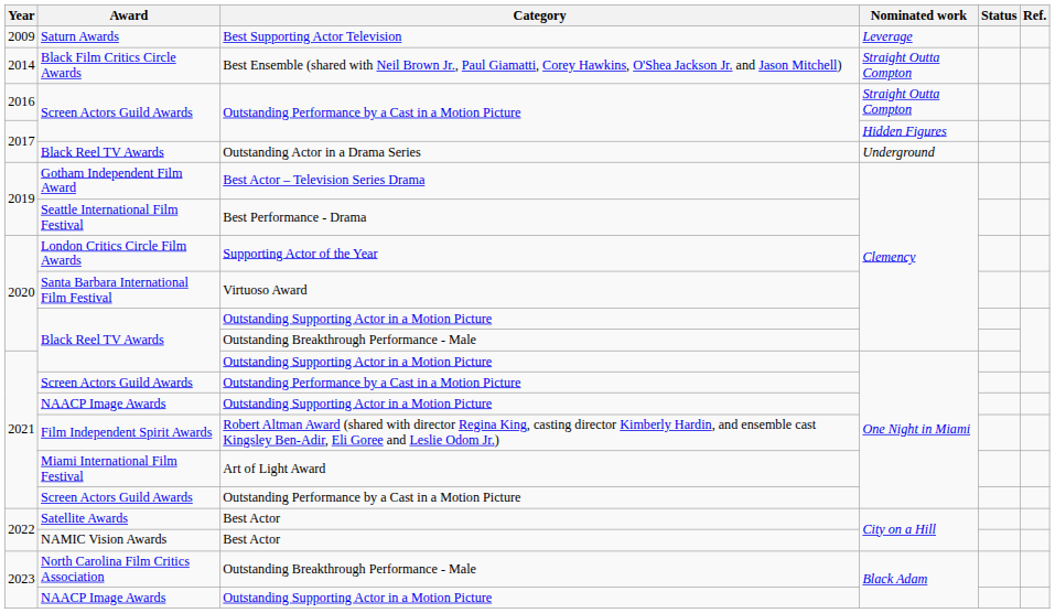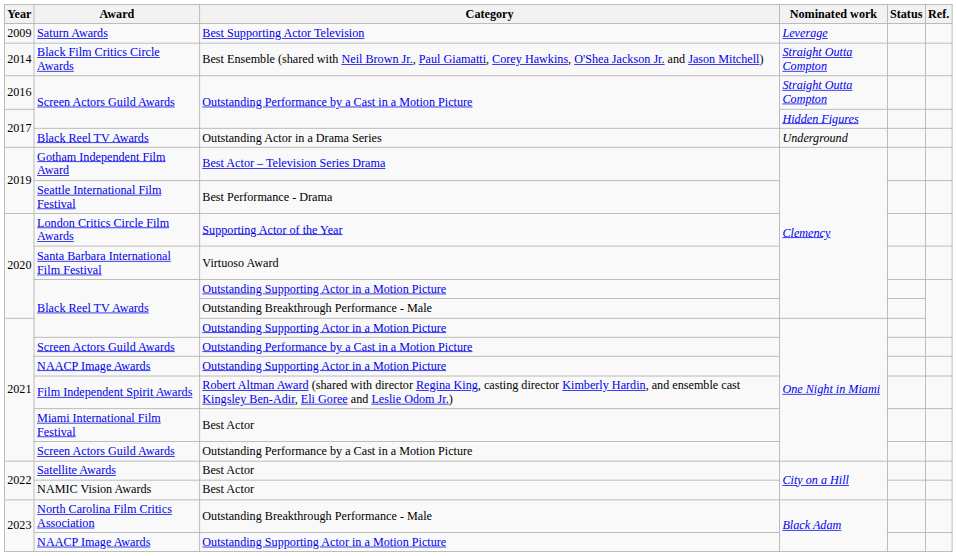 <table class="wikitable sortable">
 <tr>
 <th>Year</th>
 <th>Award</th>
 <th>Category</th>
 <th>Nominated work</th>
 <th>Status</th>
 <th>Ref.</th>
 </tr>
 <tr>
 <td>2009</td>
 <td><a href='#'>Saturn Awards</a></td>
 <td><a href='#'>Best Supporting Actor Television</a></td>
 <td><em><a href='#'>Leverage</a></em></td>
 <td></td>
 <td></td>
 </tr>
 <tr>
 <td>2014</td>
 <td><a href='#'>Black Film Critics Circle Awards</a></td>
 <td>Best Ensemble (shared with <a href='#'>Neil Brown Jr.</a>, <a href='#'>Paul Giamatti</a>, <a href='#'>Corey Hawkins</a>, <a href='#'>O'Shea Jackson Jr.</a> and <a href='#'>Jason Mitchell</a>)</td>
 <td><em><a href='#'>Straight Outta Compton</a></em></td>
 <td></td>
 <td></td>
 </tr>
 <tr>
 <td>2016</td>
 <td rowspan="2"><a href='#'>Screen Actors Guild Awards</a></td>
 <td rowspan="2"><a href='#'>Outstanding Performance by a Cast in a Motion Picture</a></td>
 <td><em><a href='#'>Straight Outta Compton</a></em></td>
 <td></td>
 <td></td>
 </tr>
 <tr>
 <td rowspan="2">2017</td>
 <td><em><a href='#'>Hidden Figures</a></em></td>
 <td></td>
 <td></td>
 </tr>
 <tr>
 <td><a href='#'>Black Reel TV Awards</a></td>
 <td>Outstanding Actor in a Drama Series</td>
 <td><em>Underground</em></td>
 <td></td>
 <td></td>
 </tr>
 <tr>
 <td rowspan="2">2019</td>
 <td><a href='#'>Gotham Independent Film Award</a></td>
 <td><a href='#'>Best Actor – Television Series Drama</a></td>
 <td rowspan="6"><em><a href='#'>Clemency</a></em></td>
 <td></td>
 <td></td>
 </tr>
 <tr>
 <td><a href='#'>Seattle International Film Festival</a></td>
 <td>Best Performance - Drama</td>
 <td></td>
 <td></td>
 </tr>
 <tr>
 <td rowspan="4">2020</td>
 <td><a href='#'>London Critics Circle Film Awards</a></td>
 <td><a href='#'>Supporting Actor of the Year</a></td>
 <td></td>
 <td></td>
 </tr>
 <tr>
 <td><a href='#'>Santa Barbara International Film Festival</a></td>
 <td>Virtuoso Award</td>
 <td></td>
 <td></td>
 </tr>
 <tr>
 <td rowspan="3"><a href='#'>Black Reel TV Awards</a></td>
 <td><a href='#'>Outstanding Supporting Actor in a Motion Picture</a></td>
 <td></td>
 <td rowspan="3"></td>
 </tr>
 <tr>
 <td>Outstanding Breakthrough Performance - Male</td>
 <td></td>
 </tr>
 <tr>
 <td rowspan="6">2021</td>
 <td><a href='#'>Outstanding Supporting Actor in a Motion Picture</a></td>
 <td rowspan="6"><em><a href='#'>One Night in Miami</a></em></td>
 <td></td>
 </tr>
 <tr>
 <td><a href='#'>Screen Actors Guild Awards</a></td>
 <td><a href='#'>Outstanding Performance by a Cast in a Motion Picture</a></td>
 <td></td>
 <td></td>
 </tr>
 <tr>
 <td><a href='#'>NAACP Image Awards</a></td>
 <td><a href='#'>Outstanding Supporting Actor in a Motion Picture</a></td>
 <td></td>
 <td></td>
 </tr>
 <tr>
 <td><a href='#'>Film Independent Spirit Awards</a></td>
 <td><a href='#'>Robert Altman Award</a> (shared with director <a href='#'>Regina King</a>, casting director <a href='#'>Kimberly Hardin</a>, and ensemble cast <a href='#'>Kingsley Ben-Adir</a>, <a href='#'>Eli Goree</a> and <a href='#'>Leslie Odom Jr.</a>)</td>
 <td></td>
 <td></td>
 </tr>
 <tr>
 <td><a href='#'>Miami International Film Festival</a></td>
-<td>Art of Light Award</td>
+<td>Best Actor</td>
 <td></td>
 <td></td>
 </tr>
 <tr>
 <td><a href='#'>Screen Actors Guild Awards</a></td>
 <td>Outstanding Performance by a Cast in a Motion Picture</td>
 <td></td>
 <td></td>
 </tr>
 <tr>
 <td rowspan="2">2022</td>
 <td><a href='#'>Satellite Awards</a></td>
 <td>Best Actor</td>
 <td rowspan="2"><em><a href='#'>City on a Hill</a></em></td>
 <td></td>
 <td></td>
 </tr>
 <tr>
 <td>NAMIC Vision Awards</td>
 <td>Best Actor</td>
 <td></td>
 <td></td>
 </tr>
 <tr>
 <td rowspan="2">2023</td>
 <td><a href='#'>North Carolina Film Critics Association</a></td>
 <td>Outstanding Breakthrough Performance - Male</td>
 <td rowspan="2"><a href='#'><em>Black Adam</em></a></td>
 <td></td>
 <td></td>
 </tr>
 <tr>
 <td><a href='#'>NAACP Image Awards</a></td>
 <td><a href='#'>Outstanding Supporting Actor in a Motion Picture</a></td>
 <td></td>
 <td></td>
 </tr>
 </table>
